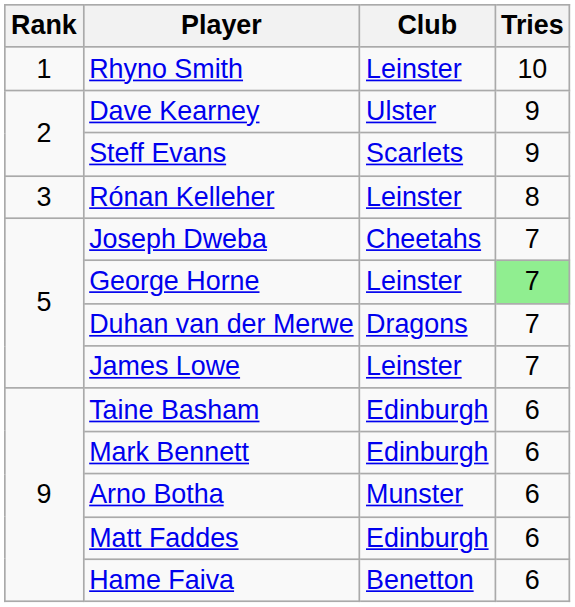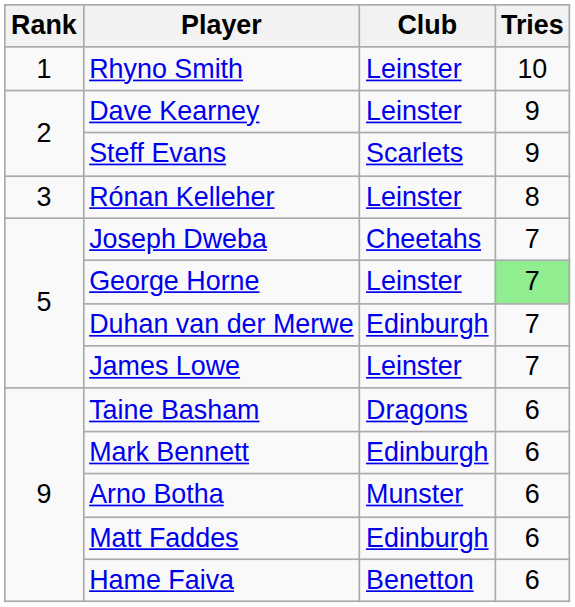 <table class="wikitable" style="text-align:center">
 <tr>
 <th>Rank</th>
 <th>Player</th>
 <th>Club</th>
 <th>Tries</th>
 </tr>
 <tr>
 <td>1</td>
 <td align=left> <a href='#'>Rhyno Smith</a></td>
 <td align=left> <a href='#'>Leinster</a></td>
 <td>10</td>
 </tr>
 <tr>
 <td rowspan=2>2</td>
 <td align=left> <a href='#'>Dave Kearney</a></td>
-<td align=left> <a href='#'>Ulster</a></td>
+<td align=left> <a href='#'>Leinster</a></td>
 <td>9</td>
 </tr>
 <tr>
 <td align=left> <a href='#'>Steff Evans</a></td>
 <td align=left> <a href='#'>Scarlets</a></td>
 <td>9</td>
 </tr>
 <tr>
 <td>3</td>
 <td align=left> <a href='#'>Rónan Kelleher</a></td>
 <td align=left> <a href='#'>Leinster</a></td>
 <td>8</td>
 </tr>
 <tr>
 <td rowspan=4>5</td>
 <td align=left> <a href='#'>Joseph Dweba</a></td>
 <td align=left> <a href='#'>Cheetahs</a></td>
 <td>7</td>
 </tr>
 <tr>
 <td align=left> <a href='#'>George Horne</a></td>
 <td align=left> <a href='#'>Leinster</a></td>
 <td style="background: lightgreen;">7</td>
 </tr>
 <tr>
 <td align=left> <a href='#'>Duhan van der Merwe</a></td>
-<td align=left> <a href='#'>Dragons</a></td>
+<td align=left> <a href='#'>Edinburgh</a></td>
 <td>7</td>
 </tr>
 <tr>
 <td align=left> <a href='#'>James Lowe</a></td>
 <td align=left> <a href='#'>Leinster</a></td>
 <td>7</td>
 </tr>
 <tr>
 <td rowspan=5>9</td>
 <td align=left> <a href='#'>Taine Basham</a></td>
-<td align=left> <a href='#'>Edinburgh</a></td>
+<td align=left> <a href='#'>Dragons</a></td>
 <td>6</td>
 </tr>
 <tr>
 <td align=left> <a href='#'>Mark Bennett</a></td>
 <td align=left> <a href='#'>Edinburgh</a></td>
 <td>6</td>
 </tr>
 <tr>
 <td align=left> <a href='#'>Arno Botha</a></td>
 <td align=left> <a href='#'>Munster</a></td>
 <td>6</td>
 </tr>
 <tr>
 <td align=left> <a href='#'>Matt Faddes</a></td>
 <td align=left> <a href='#'>Edinburgh</a></td>
 <td>6</td>
 </tr>
 <tr>
 <td align=left> <a href='#'>Hame Faiva</a></td>
 <td align=left> <a href='#'>Benetton</a></td>
 <td>6</td>
 </tr>
 </table>
